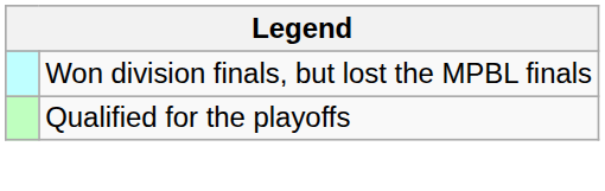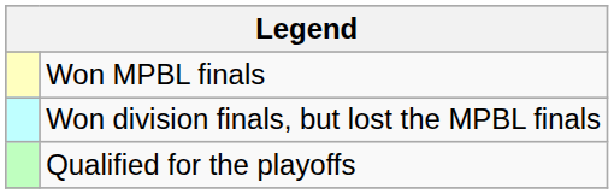 <table class="wikitable" style="font-size:90%;">
 <tr>
 <th colspan="2">Legend</th>
+</tr>
+<tr>
+<td bgcolor=#FFFFBF align=center width=10px></td>
+<td>Won MPBL finals</td>
 </tr>
 <tr>
 <td bgcolor=#BFFFFF align=center width=10px></td>
 <td>Won division finals, but lost the MPBL finals</td>
 </tr>
 <tr>
 <td bgcolor=#BFFFBF align=center width=10px></td>
 <td>Qualified for the playoffs</td>
 </tr>
 </table>
